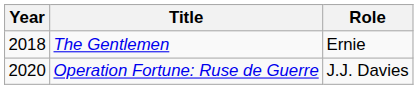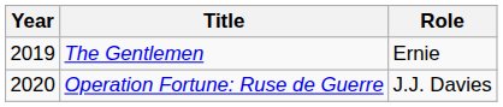 <table class="wikitable sortable">
 <tr>
 <th>Year</th>
 <th>Title</th>
 <th>Role</th>
 </tr>
 <tr>
-<td>2018</td>
+<td>2019</td>
 <td><em><a href='#'>The Gentlemen</a></em></td>
 <td>Ernie</td>
 </tr>
 <tr>
 <td>2020</td>
 <td><em><a href='#'>Operation Fortune: Ruse de Guerre</a></em></td>
 <td>J.J. Davies</td>
 </tr>
 </table>
